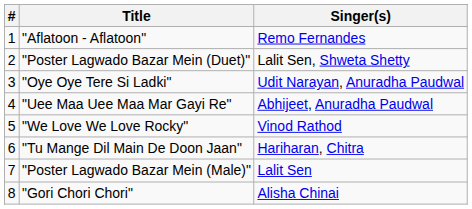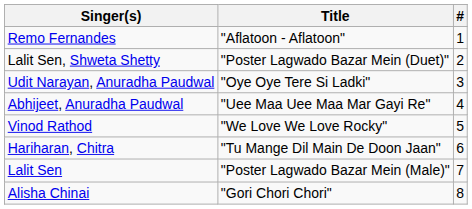 <table class="wikitable" style="font-size:95%;">
 <tr>
+<th>Singer(s)</th>
+<th>Title</th>
 <th>#</th>
-<th>Title</th>
-<th>Singer(s)</th>
 </tr>
 <tr>
+<td><a href='#'>Remo Fernandes</a></td>
+<td>"Aflatoon - Aflatoon"</td>
 <td>1</td>
-<td>"Aflatoon - Aflatoon"</td>
-<td><a href='#'>Remo Fernandes</a></td>
 </tr>
 <tr>
+<td>Lalit Sen, <a href='#'>Shweta Shetty</a></td>
+<td>"Poster Lagwado Bazar Mein (Duet)"</td>
 <td>2</td>
-<td>"Poster Lagwado Bazar Mein (Duet)"</td>
-<td>Lalit Sen, <a href='#'>Shweta Shetty</a></td>
 </tr>
 <tr>
+<td><a href='#'>Udit Narayan</a>, <a href='#'>Anuradha Paudwal</a></td>
+<td>"Oye Oye Tere Si Ladki"</td>
 <td>3</td>
-<td>"Oye Oye Tere Si Ladki"</td>
-<td><a href='#'>Udit Narayan</a>, <a href='#'>Anuradha Paudwal</a></td>
 </tr>
 <tr>
+<td><a href='#'>Abhijeet</a>, <a href='#'>Anuradha Paudwal</a></td>
+<td>"Uee Maa Uee Maa Mar Gayi Re"</td>
 <td>4</td>
-<td>"Uee Maa Uee Maa Mar Gayi Re"</td>
-<td><a href='#'>Abhijeet</a>, <a href='#'>Anuradha Paudwal</a></td>
 </tr>
 <tr>
+<td><a href='#'>Vinod Rathod</a></td>
+<td>"We Love We Love Rocky"</td>
 <td>5</td>
-<td>"We Love We Love Rocky"</td>
-<td><a href='#'>Vinod Rathod</a></td>
 </tr>
 <tr>
+<td><a href='#'>Hariharan</a>, <a href='#'>Chitra</a></td>
+<td>"Tu Mange Dil Main De Doon Jaan"</td>
 <td>6</td>
-<td>"Tu Mange Dil Main De Doon Jaan"</td>
-<td><a href='#'>Hariharan</a>, <a href='#'>Chitra</a></td>
 </tr>
 <tr>
+<td><a href='#'>Lalit Sen</a></td>
+<td>"Poster Lagwado Bazar Mein (Male)"</td>
 <td>7</td>
-<td>"Poster Lagwado Bazar Mein (Male)"</td>
-<td><a href='#'>Lalit Sen</a></td>
 </tr>
 <tr>
+<td><a href='#'>Alisha Chinai</a></td>
+<td>"Gori Chori Chori"</td>
 <td>8</td>
-<td>"Gori Chori Chori"</td>
-<td><a href='#'>Alisha Chinai</a></td>
 </tr>
 </table>
